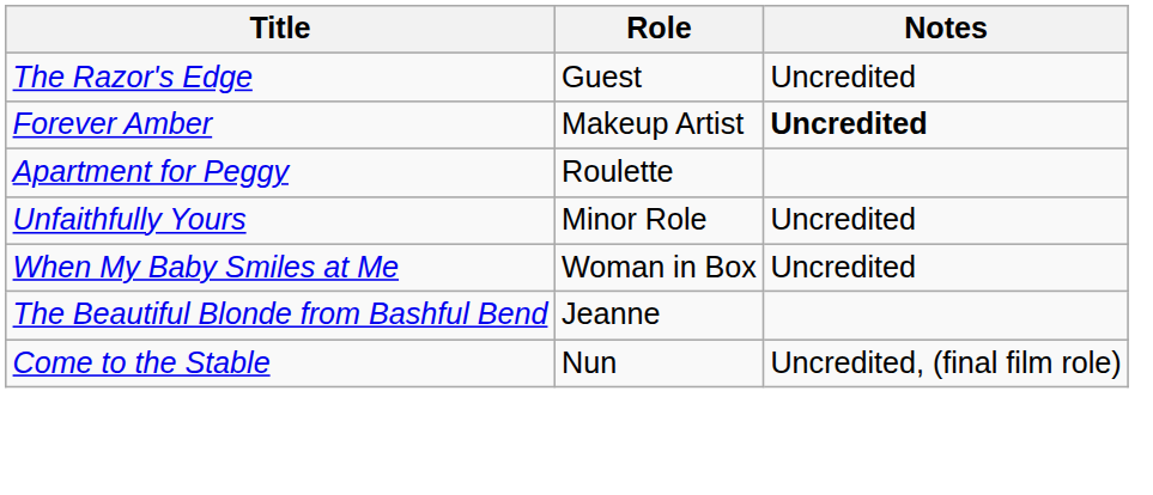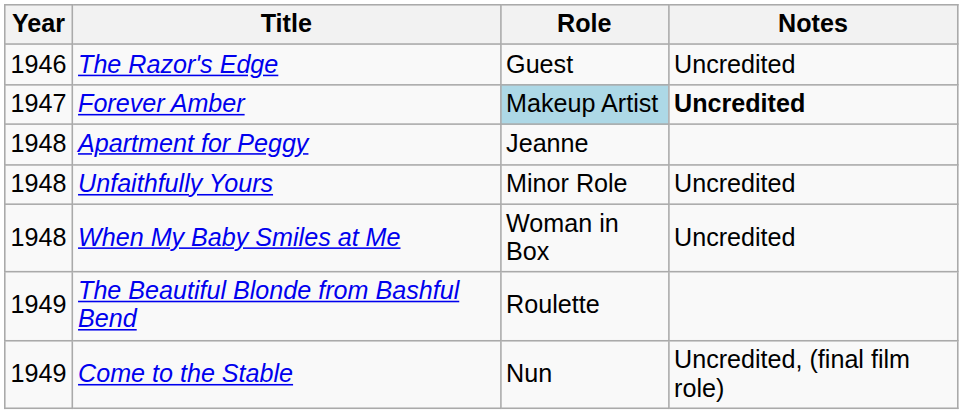 <table class="wikitable">
 <tr>
+<th>Year</th>
 <th>Title</th>
 <th>Role</th>
 <th>Notes</th>
 </tr>
 <tr>
+<td>1946</td>
 <td><em><a href='#'>The Razor's Edge</a></em></td>
 <td>Guest</td>
 <td>Uncredited</td>
 </tr>
 <tr>
+<td>1947</td>
 <td><em><a href='#'>Forever Amber</a></em></td>
-<td>Makeup Artist</td>
+<td style="background: lightblue;">Makeup Artist</td>
 <td><strong>Uncredited</strong></td>
 </tr>
 <tr>
+<td>1948</td>
 <td><em><a href='#'>Apartment for Peggy</a></em></td>
-<td>Roulette</td>
+<td>Jeanne</td>
 <td></td>
 </tr>
 <tr>
+<td>1948</td>
 <td><em><a href='#'>Unfaithfully Yours</a></em></td>
 <td>Minor Role</td>
 <td>Uncredited</td>
 </tr>
 <tr>
+<td>1948</td>
 <td><em><a href='#'>When My Baby Smiles at Me</a></em></td>
 <td>Woman in Box</td>
 <td>Uncredited</td>
 </tr>
 <tr>
+<td>1949</td>
 <td><em><a href='#'>The Beautiful Blonde from Bashful Bend</a></em></td>
-<td>Jeanne</td>
+<td>Roulette</td>
 <td></td>
 </tr>
 <tr>
+<td>1949</td>
 <td><em><a href='#'>Come to the Stable</a></em></td>
 <td>Nun</td>
 <td>Uncredited, (final film role)</td>
 </tr>
 </table>
